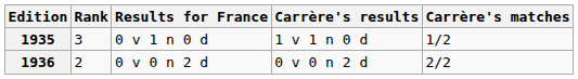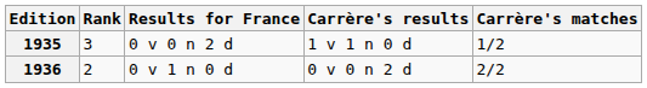 <table class="wikitable">
 <tr>
 <th>Edition</th>
 <th>Rank</th>
 <th>Results for France</th>
 <th>Carrère's results</th>
 <th>Carrère's matches</th>
 </tr>
 <tr>
 <th>1935</th>
 <td>3</td>
-<td>0 v 1 n 0 d</td>
+<td>0 v 0 n 2 d</td>
 <td>1 v 1 n 0 d</td>
 <td>1/2</td>
 </tr>
 <tr>
 <th>1936</th>
 <td>2</td>
-<td>0 v 0 n 2 d</td>
+<td>0 v 1 n 0 d</td>
 <td>0 v 0 n 2 d</td>
 <td>2/2</td>
 </tr>
 </table>
